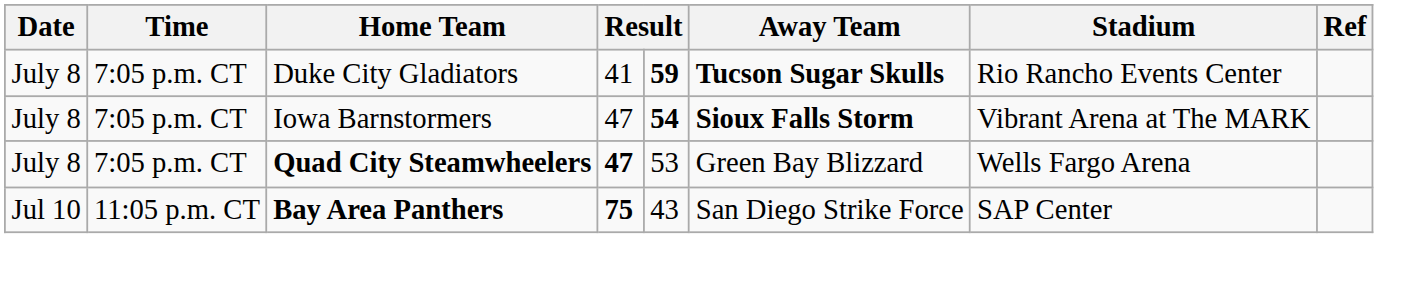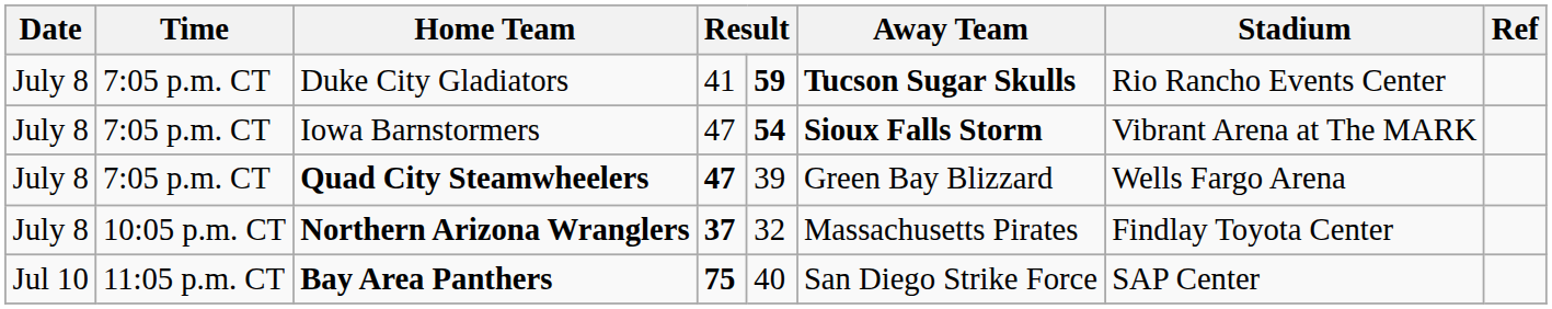 <table class="wikitable">
 <tr>
 <th>Date</th>
 <th>Time</th>
 <th>Home Team</th>
 <th colspan="2">Result</th>
 <th>Away Team</th>
 <th>Stadium</th>
 <th>Ref</th>
 </tr>
 <tr>
 <td>July 8</td>
 <td>7:05 p.m. CT</td>
 <td>Duke City Gladiators</td>
 <td>41</td>
 <td><strong>59</strong></td>
 <td><strong>Tucson Sugar Skulls</strong></td>
 <td>Rio Rancho Events Center</td>
 <td></td>
 </tr>
 <tr>
 <td>July 8</td>
 <td>7:05 p.m. CT</td>
 <td>Iowa Barnstormers</td>
 <td>47</td>
 <td><strong>54</strong></td>
 <td><strong>Sioux Falls Storm</strong></td>
 <td>Vibrant Arena at The MARK</td>
 <td></td>
 </tr>
 <tr>
 <td>July 8</td>
 <td>7:05 p.m. CT</td>
 <td><strong>Quad City Steamwheelers</strong></td>
 <td><strong>47</strong></td>
-<td>53</td>
+<td>39</td>
 <td>Green Bay Blizzard</td>
 <td>Wells Fargo Arena</td>
+<td></td>
+</tr>
+<tr>
+<td>July 8</td>
+<td>10:05 p.m. CT</td>
+<td><strong>Northern Arizona Wranglers</strong></td>
+<td><strong>37</strong></td>
+<td>32</td>
+<td>Massachusetts Pirates</td>
+<td>Findlay Toyota Center</td>
 <td></td>
 </tr>
 <tr>
 <td>Jul 10</td>
 <td>11:05 p.m. CT</td>
 <td><strong>Bay Area Panthers</strong></td>
 <td><strong>75</strong></td>
-<td>43</td>
+<td>40</td>
 <td>San Diego Strike Force</td>
 <td>SAP Center</td>
 <td></td>
 </tr>
 </table>
